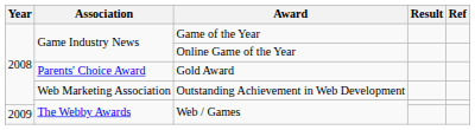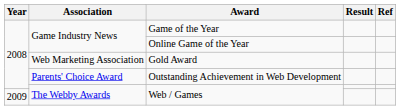 <table class="wikitable">
 <tr>
 <th>Year</th>
 <th>Association</th>
 <th>Award</th>
 <th>Result</th>
 <th>Ref</th>
 </tr>
 <tr>
 <td rowspan="5">2008</td>
 <td rowspan="2">Game Industry News</td>
 <td>Game of the Year</td>
 <td></td>
 <td align="center"></td>
 </tr>
 <tr>
 <td>Online Game of the Year</td>
 <td></td>
 <td align="center"></td>
 </tr>
 <tr>
-<td><a href='#'>Parents' Choice Award</a></td>
+<td>Web Marketing Association</td>
 <td>Gold Award</td>
 <td></td>
 <td align="center"></td>
 </tr>
 <tr>
-<td>Web Marketing Association</td>
+<td><a href='#'>Parents' Choice Award</a></td>
 <td>Outstanding Achievement in Web Development</td>
 <td></td>
 <td align="center"></td>
 </tr>
 <tr>
 <td rowspan="2"><a href='#'>The Webby Awards</a></td>
 <td rowspan="2">Web / Games</td>
 <td></td>
 <td align="center"></td>
 </tr>
 <tr>
 <td>2009</td>
 <td></td>
 <td align="center"></td>
 </tr>
 </table>
